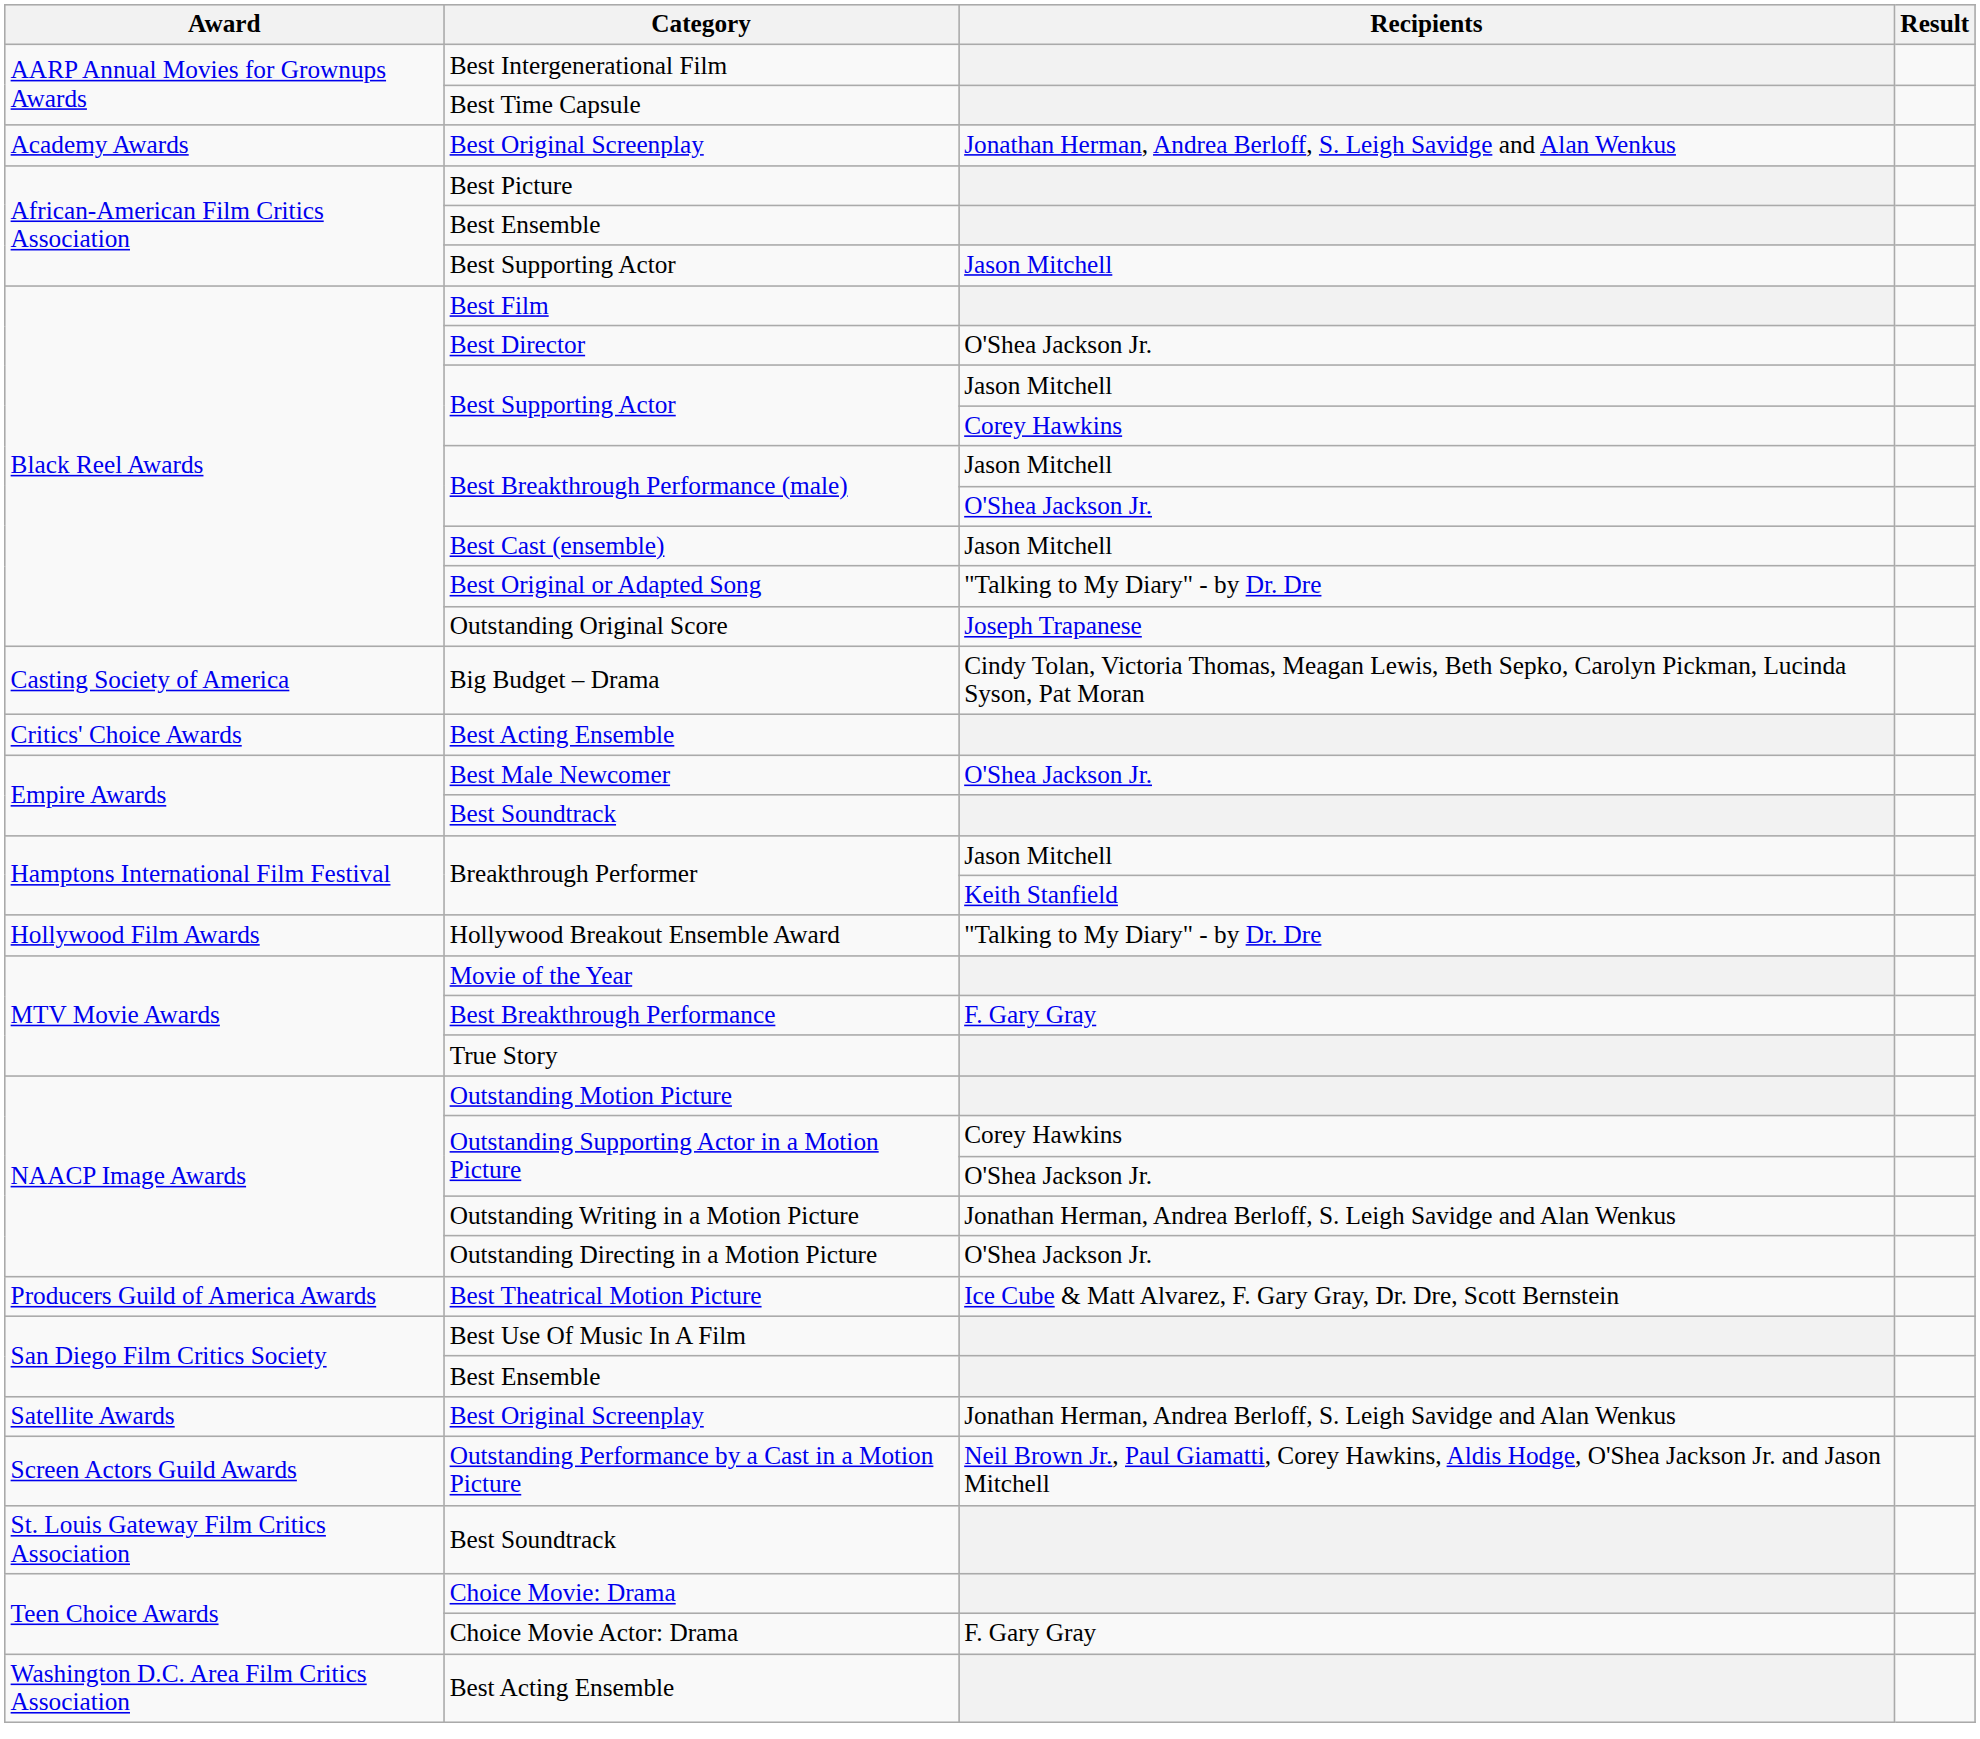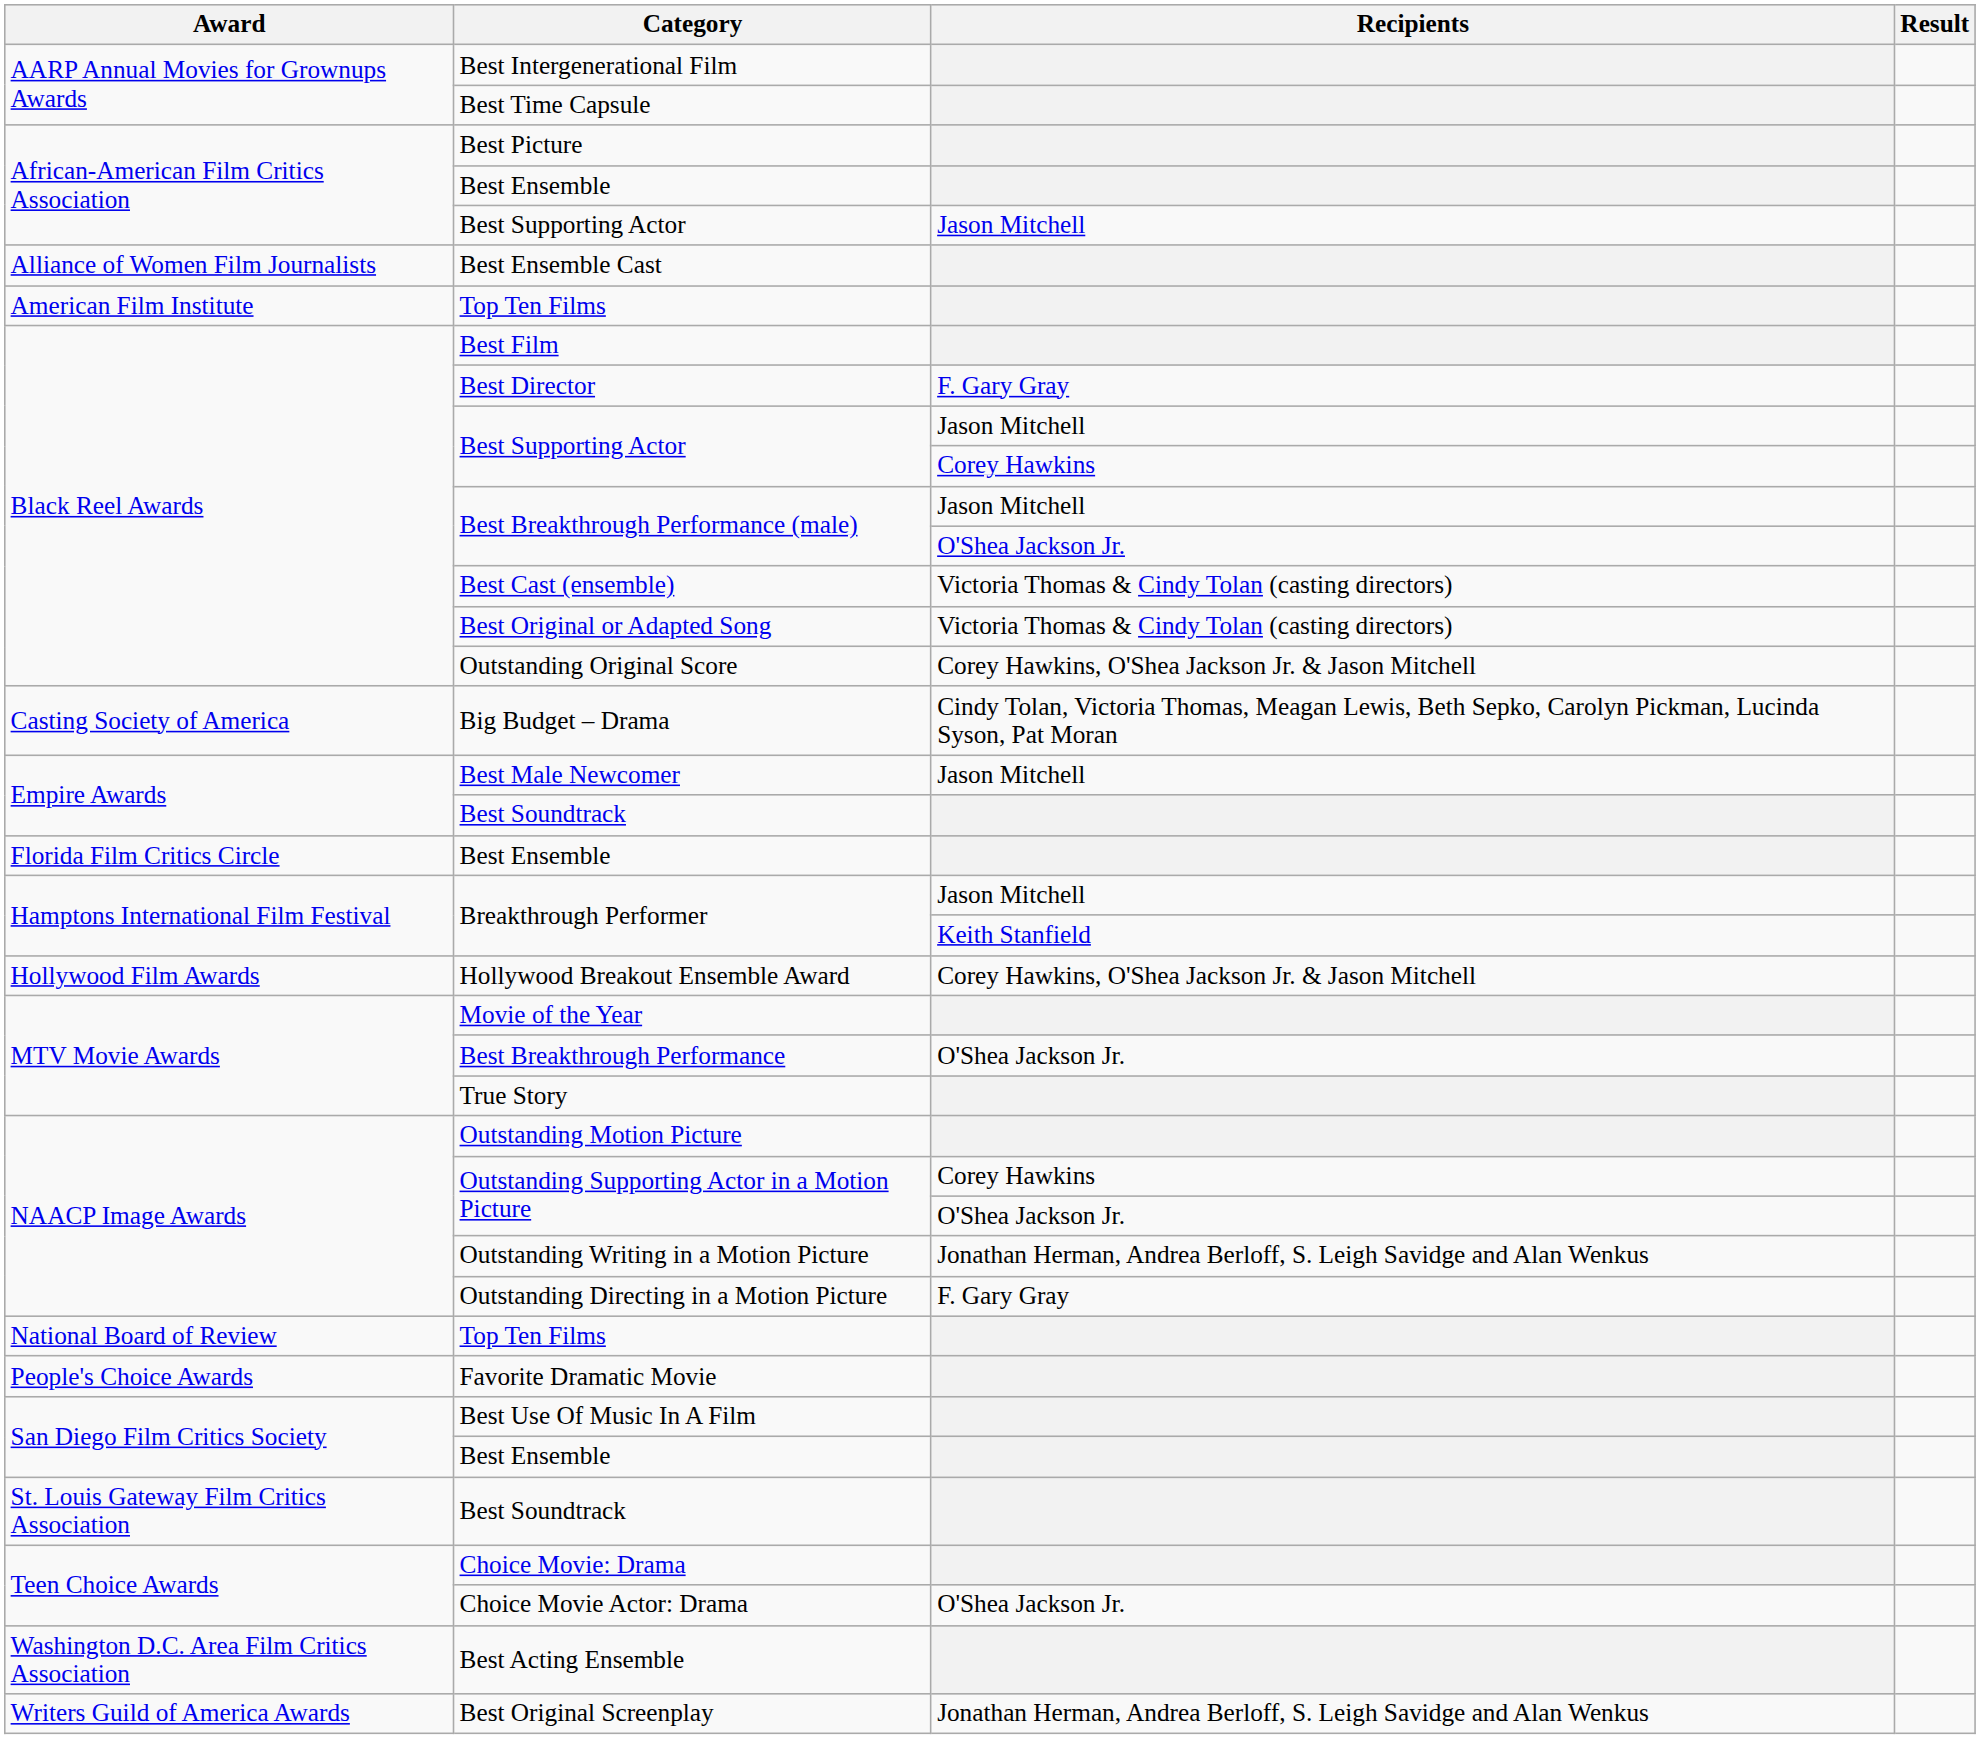 <table class="wikitable sortable">
 <tr>
 <th>Award</th>
 <th>Category</th>
 <th>Recipients</th>
 <th>Result</th>
 </tr>
 <tr>
 <td rowspan=2><a href='#'>AARP Annual Movies for Grownups Awards</a></td>
 <td>Best Intergenerational Film</td>
 <th></th>
 <td></td>
 </tr>
 <tr>
 <td>Best Time Capsule</td>
 <th></th>
 <td></td>
 </tr>
 <tr>
-<td><a href='#'>Academy Awards</a></td>
-<td><a href='#'>Best Original Screenplay</a></td>
-<td><a href='#'>Jonathan Herman</a>, <a href='#'>Andrea Berloff</a>, <a href='#'>S. Leigh Savidge</a> and <a href='#'>Alan Wenkus</a></td>
-<td></td>
-</tr>
-<tr>
 <td rowspan=3><a href='#'>African-American Film Critics Association</a></td>
 <td>Best Picture</td>
 <th></th>
 <td></td>
 </tr>
 <tr>
 <td>Best Ensemble</td>
 <th></th>
 <td></td>
 </tr>
 <tr>
 <td>Best Supporting Actor</td>
 <td><a href='#'>Jason Mitchell</a></td>
 <td></td>
 </tr>
 <tr>
+<td><a href='#'>Alliance of Women Film Journalists</a></td>
+<td>Best Ensemble Cast</td>
+<th></th>
+<td></td>
+</tr>
+<tr>
+<td><a href='#'>American Film Institute</a></td>
+<td><a href='#'>Top Ten Films</a></td>
+<th></th>
+<td></td>
+</tr>
+<tr>
 <td rowspan=9><a href='#'>Black Reel Awards</a></td>
 <td><a href='#'>Best Film</a></td>
 <th></th>
 <td></td>
 </tr>
 <tr>
 <td><a href='#'>Best Director</a></td>
-<td>O'Shea Jackson Jr.</td>
+<td><a href='#'>F. Gary Gray</a></td>
 <td></td>
 </tr>
 <tr>
 <td rowspan=2><a href='#'>Best Supporting Actor</a></td>
 <td>Jason Mitchell</td>
 <td></td>
 </tr>
 <tr>
 <td><a href='#'>Corey Hawkins</a></td>
 <td></td>
 </tr>
 <tr>
 <td rowspan=2><a href='#'>Best Breakthrough Performance (male)</a></td>
 <td>Jason Mitchell</td>
 <td></td>
 </tr>
 <tr>
 <td><a href='#'>O'Shea Jackson Jr.</a></td>
 <td></td>
 </tr>
 <tr>
 <td><a href='#'>Best Cast (ensemble)</a></td>
-<td>Jason Mitchell</td>
+<td>Victoria Thomas & <a href='#'>Cindy Tolan</a> (casting directors)</td>
 <td></td>
 </tr>
 <tr>
 <td><a href='#'>Best Original or Adapted Song</a></td>
-<td>"Talking to My Diary" - by <a href='#'>Dr. Dre</a></td>
+<td>Victoria Thomas & <a href='#'>Cindy Tolan</a> (casting directors)</td>
 <td></td>
 </tr>
 <tr>
 <td>Outstanding Original Score</td>
-<td><a href='#'>Joseph Trapanese</a></td>
+<td>Corey Hawkins, O'Shea Jackson Jr. & Jason Mitchell</td>
 <td></td>
 </tr>
 <tr>
 <td><a href='#'>Casting Society of America</a></td>
 <td>Big Budget – Drama</td>
 <td>Cindy Tolan, Victoria Thomas, Meagan Lewis, Beth Sepko, Carolyn Pickman, Lucinda Syson, Pat Moran</td>
 <td></td>
 </tr>
 <tr>
-<td><a href='#'>Critics' Choice Awards</a></td>
-<td><a href='#'>Best Acting Ensemble</a></td>
+<td rowspan=2><a href='#'>Empire Awards</a></td>
+<td><a href='#'>Best Male Newcomer</a></td>
+<td>Jason Mitchell</td>
+<td></td>
+</tr>
+<tr>
+<td><a href='#'>Best Soundtrack</a></td>
 <th></th>
 <td></td>
 </tr>
 <tr>
-<td rowspan=2><a href='#'>Empire Awards</a></td>
-<td><a href='#'>Best Male Newcomer</a></td>
-<td><a href='#'>O'Shea Jackson Jr.</a></td>
-<td></td>
-</tr>
-<tr>
-<td><a href='#'>Best Soundtrack</a></td>
+<td><a href='#'>Florida Film Critics Circle</a></td>
+<td>Best Ensemble</td>
 <th></th>
 <td></td>
 </tr>
 <tr>
 <td rowspan=2><a href='#'>Hamptons International Film Festival</a></td>
 <td rowspan=2>Breakthrough Performer</td>
 <td>Jason Mitchell</td>
 <td></td>
 </tr>
 <tr>
 <td><a href='#'>Keith Stanfield</a></td>
 <td></td>
 </tr>
 <tr>
 <td><a href='#'>Hollywood Film Awards</a></td>
 <td>Hollywood Breakout Ensemble Award</td>
-<td>"Talking to My Diary" - by <a href='#'>Dr. Dre</a></td>
+<td>Corey Hawkins, O'Shea Jackson Jr. & Jason Mitchell</td>
 <td></td>
 </tr>
 <tr>
 <td rowspan=3><a href='#'>MTV Movie Awards</a></td>
 <td><a href='#'>Movie of the Year</a></td>
 <th></th>
 <td></td>
 </tr>
 <tr>
 <td><a href='#'>Best Breakthrough Performance</a></td>
-<td><a href='#'>F. Gary Gray</a></td>
+<td>O'Shea Jackson Jr.</td>
 <td></td>
 </tr>
 <tr>
 <td>True Story</td>
 <th></th>
 <td></td>
 </tr>
 <tr>
 <td rowspan=5><a href='#'>NAACP Image Awards</a></td>
 <td><a href='#'>Outstanding Motion Picture</a></td>
 <th></th>
 <td></td>
 </tr>
 <tr>
 <td rowspan=2><a href='#'>Outstanding Supporting Actor in a Motion Picture</a></td>
 <td>Corey Hawkins</td>
 <td></td>
 </tr>
 <tr>
 <td>O'Shea Jackson Jr.</td>
 <td></td>
 </tr>
 <tr>
 <td>Outstanding Writing in a Motion Picture</td>
 <td>Jonathan Herman, Andrea Berloff, S. Leigh Savidge and Alan Wenkus</td>
 <td></td>
 </tr>
 <tr>
 <td>Outstanding Directing in a Motion Picture</td>
-<td>O'Shea Jackson Jr.</td>
+<td>F. Gary Gray</td>
 <td></td>
 </tr>
 <tr>
-<td><a href='#'>Producers Guild of America Awards</a></td>
-<td><a href='#'>Best Theatrical Motion Picture</a></td>
-<td><a href='#'>Ice Cube</a> & Matt Alvarez, F. Gary Gray, Dr. Dre, Scott Bernstein</td>
+<td><a href='#'>National Board of Review</a></td>
+<td><a href='#'>Top Ten Films</a></td>
+<th></th>
+<td></td>
+</tr>
+<tr>
+<td><a href='#'>People's Choice Awards</a></td>
+<td>Favorite Dramatic Movie</td>
+<th></th>
 <td></td>
 </tr>
 <tr>
 <td rowspan=2><a href='#'>San Diego Film Critics Society</a></td>
 <td>Best Use Of Music In A Film</td>
 <th></th>
 <td></td>
 </tr>
 <tr>
 <td>Best Ensemble</td>
 <th></th>
-<td></td>
-</tr>
-<tr>
-<td><a href='#'>Satellite Awards</a></td>
-<td><a href='#'>Best Original Screenplay</a></td>
-<td>Jonathan Herman, Andrea Berloff, S. Leigh Savidge and Alan Wenkus</td>
-<td></td>
-</tr>
-<tr>
-<td><a href='#'>Screen Actors Guild Awards</a></td>
-<td><a href='#'>Outstanding Performance by a Cast in a Motion Picture</a></td>
-<td><a href='#'>Neil Brown Jr.</a>, <a href='#'>Paul Giamatti</a>, Corey Hawkins, <a href='#'>Aldis Hodge</a>, O'Shea Jackson Jr. and Jason Mitchell</td>
 <td></td>
 </tr>
 <tr>
 <td><a href='#'>St. Louis Gateway Film Critics Association</a></td>
 <td>Best Soundtrack</td>
 <th></th>
 <td></td>
 </tr>
 <tr>
 <td rowspan=2><a href='#'>Teen Choice Awards</a></td>
 <td><a href='#'>Choice Movie: Drama</a></td>
 <th></th>
 <td></td>
 </tr>
 <tr>
 <td>Choice Movie Actor: Drama</td>
-<td>F. Gary Gray</td>
+<td>O'Shea Jackson Jr.</td>
 <td></td>
 </tr>
 <tr>
 <td><a href='#'>Washington D.C. Area Film Critics Association</a></td>
 <td>Best Acting Ensemble</td>
 <th></th>
 <td></td>
 </tr>
+<tr>
+<td><a href='#'>Writers Guild of America Awards</a></td>
+<td>Best Original Screenplay</td>
+<td>Jonathan Herman, Andrea Berloff, S. Leigh Savidge and Alan Wenkus</td>
+<td></td>
+</tr>
 </table>
